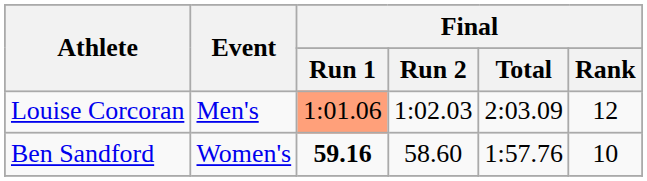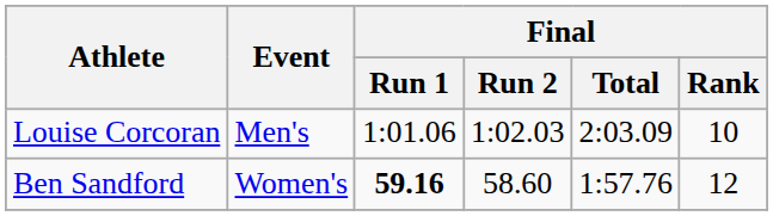 <table class="wikitable" style="font-size:90%">
 <tr>
 <th rowspan="2">Athlete</th>
 <th rowspan="2">Event</th>
 <th colspan="4">Final</th>
 </tr>
 <tr>
 <th>Run 1</th>
 <th>Run 2</th>
 <th>Total</th>
 <th>Rank</th>
 </tr>
 <tr>
 <td><a href='#'>Louise Corcoran</a></td>
 <td><a href='#'>Men's</a></td>
-<td align="center" style="background: lightsalmon;">1:01.06</td>
+<td align="center">1:01.06</td>
 <td align="center">1:02.03</td>
 <td align="center">2:03.09</td>
-<td align="center">12</td>
+<td align="center">10</td>
 </tr>
 <tr>
 <td><a href='#'>Ben Sandford</a></td>
 <td><a href='#'>Women's</a></td>
 <td align="center"><strong>59.16</strong></td>
 <td align="center">58.60</td>
 <td align="center">1:57.76</td>
-<td align="center">10</td>
+<td align="center">12</td>
 </tr>
 </table>
